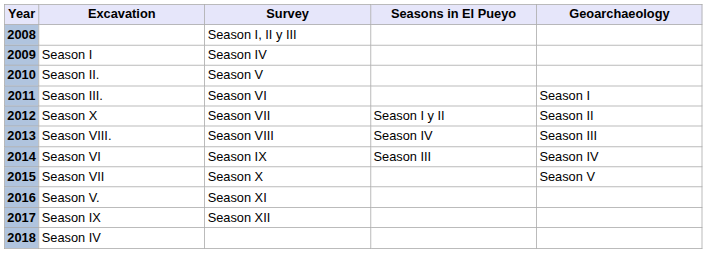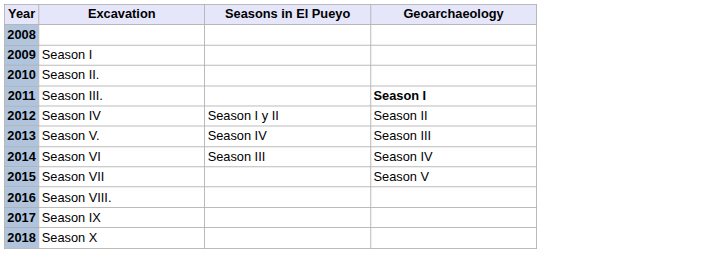 <table border="0" style="background:#ffffff" align="center" class="sortable wikitable">
 <tr>
 <th style="background:Lavender; color:Black">Year</th>
 <th width="200 px" style="background:Lavender; color:Black">Excavation</th>
-<th width="200 px" style="background:Lavender; color:Black">Survey</th>
 <th width="200 px" style="background:Lavender; color:Black">Seasons in El Pueyo</th>
 <th width="200 px" style="background:Lavender; color:Black">Geoarchaeology</th>
 </tr>
 <tr>
 <th style="background:LightSteelBlue; color:Black">2008</th>
 <td></td>
-<td>Season I, II y III</td>
 <td></td>
 <td></td>
 </tr>
 <tr>
 <th style="background:LightSteelBlue; color:Black">2009</th>
 <td>Season I</td>
-<td>Season IV</td>
 <td></td>
 <td></td>
 </tr>
 <tr>
 <th style="background:LightSteelBlue; color:Black">2010</th>
 <td>Season II.</td>
-<td>Season V</td>
 <td></td>
 <td></td>
 </tr>
 <tr>
 <th style="background:LightSteelBlue; color:Black">2011</th>
 <td>Season III.</td>
-<td>Season VI</td>
 <td></td>
-<td>Season I</td>
+<td><strong>Season I</strong></td>
 </tr>
 <tr>
 <th style="background:LightSteelBlue; color:Black">2012</th>
-<td>Season X</td>
-<td>Season VII</td>
+<td>Season IV</td>
 <td>Season I y II</td>
 <td>Season II</td>
 </tr>
 <tr>
 <th style="background:LightSteelBlue; color:Black">2013</th>
-<td>Season VIII.</td>
-<td>Season VIII</td>
+<td>Season V.</td>
 <td>Season IV</td>
 <td>Season III</td>
 </tr>
 <tr>
 <th style="background:LightSteelBlue; color:Black">2014</th>
 <td>Season VI</td>
-<td>Season IX</td>
 <td>Season III</td>
 <td>Season IV</td>
 </tr>
 <tr>
 <th style="background:LightSteelBlue; color:Black">2015</th>
 <td>Season VII</td>
-<td>Season X</td>
 <td></td>
 <td>Season V</td>
 </tr>
 <tr>
 <th style="background:LightSteelBlue; color:Black">2016</th>
-<td>Season V.</td>
-<td>Season XI</td>
+<td>Season VIII.</td>
 <td></td>
 <td></td>
 </tr>
 <tr>
 <th style="background:LightSteelBlue; color:Black">2017</th>
 <td>Season IX</td>
-<td>Season XII</td>
 <td></td>
 <td></td>
 </tr>
 <tr>
 <th style="background:LightSteelBlue; color:Black">2018</th>
-<td>Season IV</td>
-<td></td>
+<td>Season X</td>
 <td></td>
 <td></td>
 </tr>
 </table>
